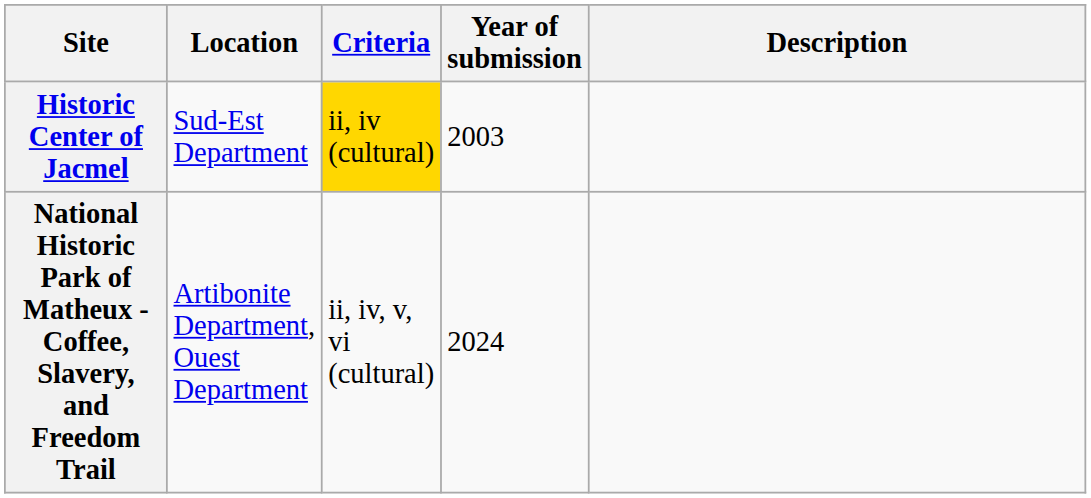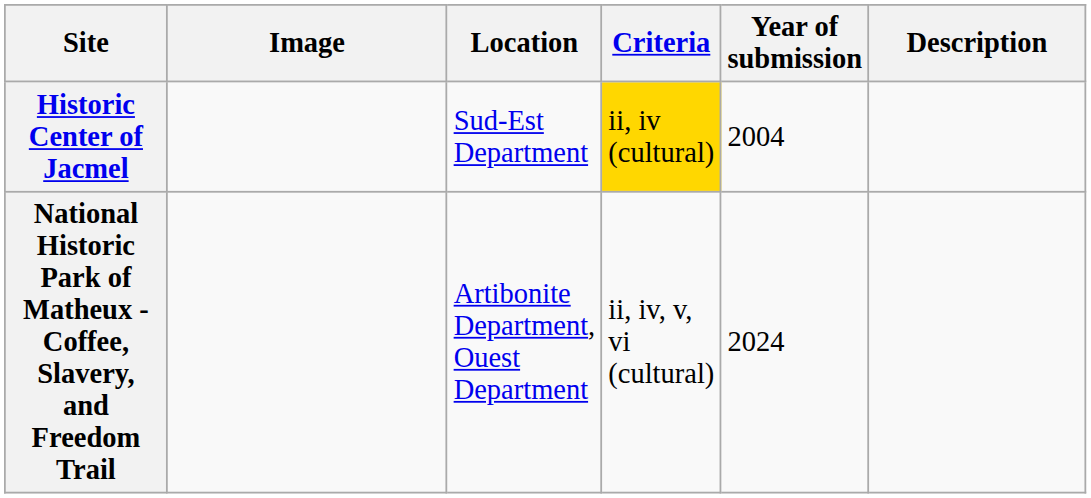 <table class="wikitable sortable">
 <tr>
 <th scope="col" style="width:15%;">Site</th>
+<th scope="col" class="unsortable" style="width:150px;">Image</th>
 <th scope="col" style="width:12.5%;">Location</th>
 <th scope="row" style="width:5%;"><a href='#'>Criteria</a></th>
 <th scope="col" style="width:5%;">Year of submission</th>
 <th scope="col" class="unsortable">Description</th>
 </tr>
 <tr>
 <th scope="col"><a href='#'>Historic Center of Jacmel</a></th>
+<td></td>
 <td><a href='#'>Sud-Est Department</a><br><small></small></td>
 <td style="background: gold;">ii, iv (cultural)</td>
-<td>2003</td>
+<td>2004</td>
 <td></td>
 </tr>
 <tr>
 <th scope="col">National Historic Park of Matheux - Coffee, Slavery, and Freedom Trail</th>
+<td></td>
 <td><a href='#'>Artibonite Department</a>, <a href='#'>Ouest Department</a></td>
 <td>ii, iv, v, vi (cultural)</td>
 <td>2024</td>
 <td></td>
 </tr>
 </table>
